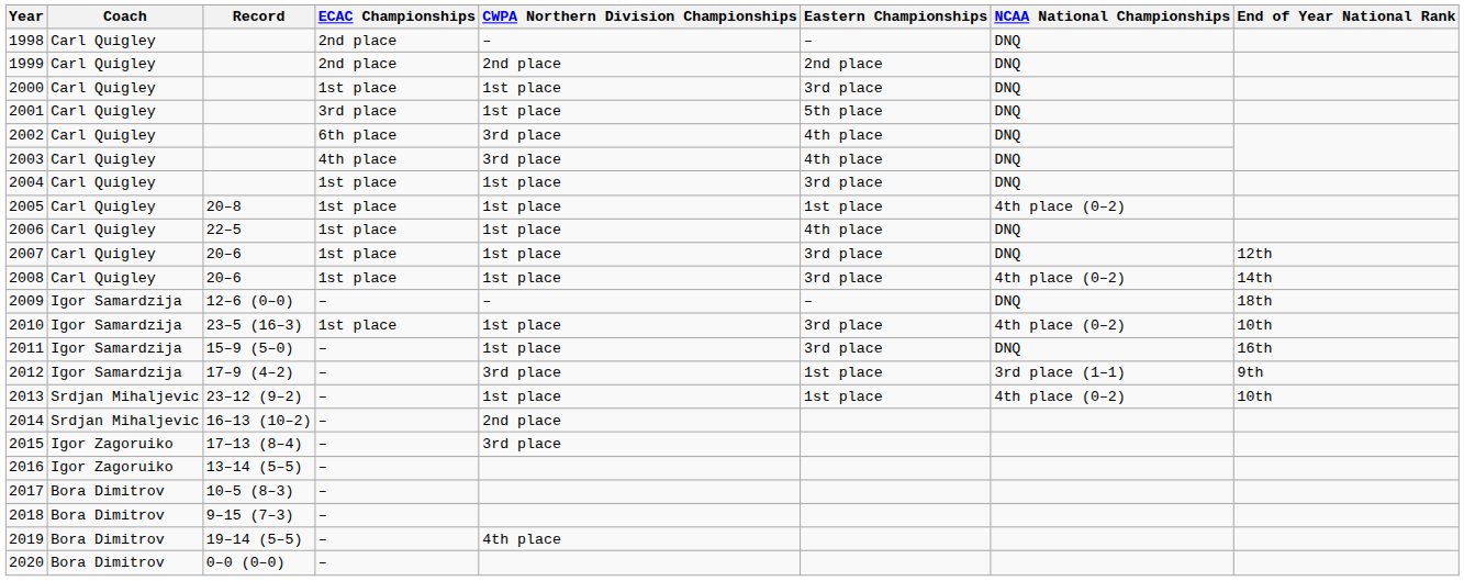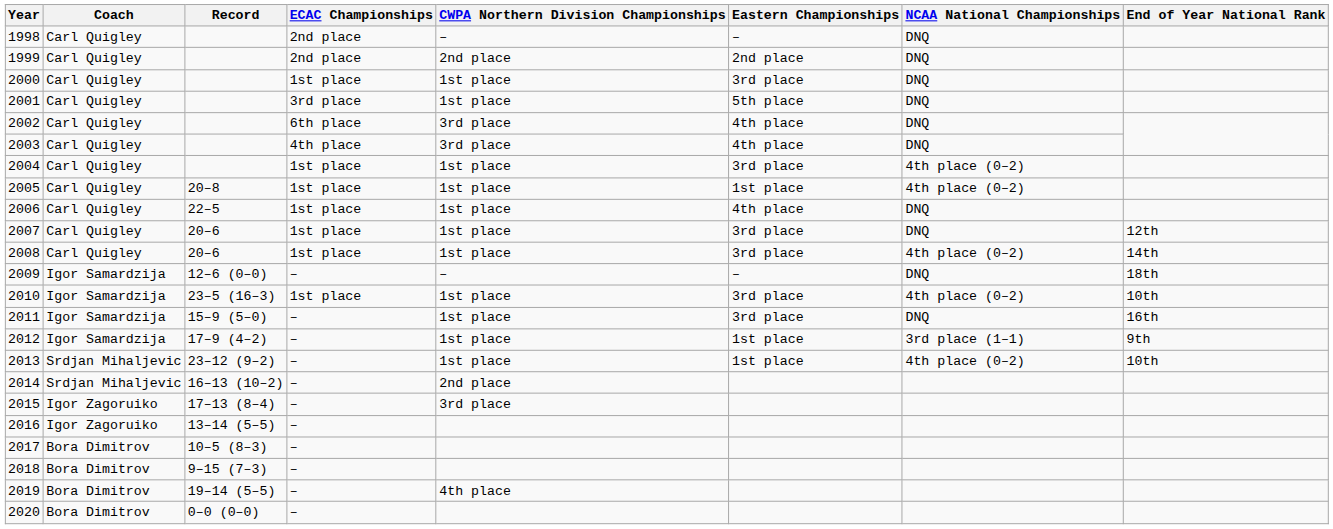 <table class="wikitable collapsible autocollapse"  style="margin: 1em auto 1em auto;">
 <tr>
 <th>Year</th>
 <th>Coach</th>
 <th>Record</th>
 <th><a href='#'>ECAC</a> Championships</th>
 <th><a href='#'>CWPA</a> Northern Division Championships</th>
 <th>Eastern Championships</th>
 <th><a href='#'>NCAA</a> National Championships</th>
 <th>End of Year National Rank</th>
 </tr>
 <tr>
 <td>1998</td>
 <td>Carl Quigley</td>
 <td></td>
 <td>2nd place</td>
 <td>–</td>
 <td>–</td>
 <td>DNQ</td>
 <td></td>
 </tr>
 <tr>
 <td>1999</td>
 <td>Carl Quigley</td>
 <td></td>
 <td>2nd place</td>
 <td>2nd place</td>
 <td>2nd place</td>
 <td>DNQ</td>
 <td></td>
 </tr>
 <tr>
 <td>2000</td>
 <td>Carl Quigley</td>
 <td></td>
 <td>1st place</td>
 <td>1st place</td>
 <td>3rd place</td>
 <td>DNQ</td>
 <td></td>
 </tr>
 <tr>
 <td>2001</td>
 <td>Carl Quigley</td>
 <td></td>
 <td>3rd place</td>
 <td>1st place</td>
 <td>5th place</td>
 <td>DNQ</td>
 <td></td>
 </tr>
 <tr>
 <td>2002</td>
 <td>Carl Quigley</td>
 <td></td>
 <td>6th place</td>
 <td>3rd place</td>
 <td>4th place</td>
 <td>DNQ</td>
 </tr>
 <tr>
 <td>2003</td>
 <td>Carl Quigley</td>
 <td></td>
 <td>4th place</td>
 <td>3rd place</td>
 <td>4th place</td>
 <td>DNQ</td>
 </tr>
 <tr>
 <td>2004</td>
 <td>Carl Quigley</td>
 <td></td>
 <td>1st place</td>
 <td>1st place</td>
 <td>3rd place</td>
-<td>DNQ</td>
+<td>4th place (0–2)</td>
 <td></td>
 </tr>
 <tr>
 <td>2005</td>
 <td>Carl Quigley</td>
 <td>20–8</td>
 <td>1st place</td>
 <td>1st place</td>
 <td>1st place</td>
 <td>4th place (0–2)</td>
 <td></td>
 </tr>
 <tr>
 <td>2006</td>
 <td>Carl Quigley</td>
 <td>22–5</td>
 <td>1st place</td>
 <td>1st place</td>
 <td>4th place</td>
 <td>DNQ</td>
 <td></td>
 </tr>
 <tr>
 <td>2007</td>
 <td>Carl Quigley</td>
 <td>20–6</td>
 <td>1st place</td>
 <td>1st place</td>
 <td>3rd place</td>
 <td>DNQ</td>
 <td>12th</td>
 </tr>
 <tr>
 <td>2008</td>
 <td>Carl Quigley</td>
 <td>20–6</td>
 <td>1st place</td>
 <td>1st place</td>
 <td>3rd place</td>
 <td>4th place (0–2)</td>
 <td>14th</td>
 </tr>
 <tr>
 <td>2009</td>
 <td>Igor Samardzija</td>
 <td>12–6 (0–0)</td>
 <td>–</td>
 <td>–</td>
 <td>–</td>
 <td>DNQ</td>
 <td>18th</td>
 </tr>
 <tr>
 <td>2010</td>
 <td>Igor Samardzija</td>
 <td>23–5 (16–3)</td>
 <td>1st place</td>
 <td>1st place</td>
 <td>3rd place</td>
 <td>4th place (0–2)</td>
 <td>10th</td>
 </tr>
 <tr>
 <td>2011</td>
 <td>Igor Samardzija</td>
 <td>15–9 (5–0)</td>
 <td>–</td>
 <td>1st place</td>
 <td>3rd place</td>
 <td>DNQ</td>
 <td>16th</td>
 </tr>
 <tr>
 <td>2012</td>
 <td>Igor Samardzija</td>
 <td>17–9 (4–2)</td>
 <td>–</td>
-<td>3rd place</td>
+<td>1st place</td>
 <td>1st place</td>
 <td>3rd place (1–1)</td>
 <td>9th</td>
 </tr>
 <tr>
 <td>2013</td>
 <td>Srdjan Mihaljevic</td>
 <td>23–12 (9–2)</td>
 <td>–</td>
 <td>1st place</td>
 <td>1st place</td>
 <td>4th place (0–2)</td>
 <td>10th</td>
 </tr>
 <tr>
 <td>2014</td>
 <td>Srdjan Mihaljevic</td>
 <td>16–13 (10–2)</td>
 <td>–</td>
 <td>2nd place</td>
 <td></td>
 <td></td>
 <td></td>
 </tr>
 <tr>
 <td>2015</td>
 <td>Igor Zagoruiko</td>
 <td>17–13 (8–4)</td>
 <td>–</td>
 <td>3rd place</td>
 <td></td>
 <td></td>
 <td></td>
 </tr>
 <tr>
 <td>2016</td>
 <td>Igor Zagoruiko</td>
 <td>13–14 (5–5)</td>
 <td>–</td>
 <td></td>
 <td></td>
 <td></td>
 <td></td>
 </tr>
 <tr>
 <td>2017</td>
 <td>Bora Dimitrov</td>
 <td>10–5 (8–3)</td>
 <td>–</td>
 <td></td>
 <td></td>
 <td></td>
 <td></td>
 </tr>
 <tr>
 <td>2018</td>
 <td>Bora Dimitrov</td>
 <td>9–15 (7–3)</td>
 <td>–</td>
 <td></td>
 <td></td>
 <td></td>
 <td></td>
 </tr>
 <tr>
 <td>2019</td>
 <td>Bora Dimitrov</td>
 <td>19–14 (5–5)</td>
 <td>–</td>
 <td>4th place</td>
 <td></td>
 <td></td>
 <td></td>
 </tr>
 <tr>
 <td>2020</td>
 <td>Bora Dimitrov</td>
 <td>0–0 (0–0)</td>
 <td>–</td>
 <td></td>
 <td></td>
 <td></td>
 <td></td>
 </tr>
 </table>
